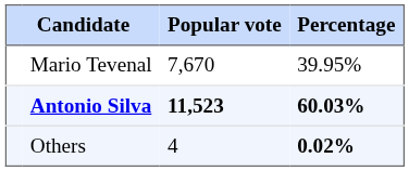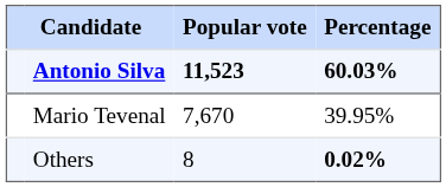 <table style="border: 1px solid #666666; border-collapse: collapse" align="center" cellpadding="6">
 <tr style="background-color: #C9DBFC">
 <th colspan="2">Candidate</th>
 <th>Popular vote</th>
 <th>Percentage</th>
+</tr>
+<tr style="background-color: #F0F5FE">
+<td style="border-top: 1px solid #DDDDDD"></td>
+<td style="border-top: 1px solid #DDDDDD"><strong><a href='#'>Antonio Silva</a></strong></td>
+<td style="border-top: 1px solid #DDDDDD"><strong>11,523</strong></td>
+<td style="border-top: 1px solid #DDDDDD"><strong>60.03%</strong></td>
 </tr>
 <tr>
 <td style="border-top: 1px solid #666666"></td>
 <td style="border-top: 1px solid #666666">Mario Tevenal</td>
 <td style="border-top: 1px solid #666666">7,670</td>
 <td style="border-top: 1px solid #666666">39.95%</td>
 </tr>
 <tr style="background-color: #F0F5FE">
 <td style="border-top: 1px solid #DDDDDD"></td>
-<td style="border-top: 1px solid #DDDDDD"><strong><a href='#'>Antonio Silva</a></strong></td>
-<td style="border-top: 1px solid #DDDDDD"><strong>11,523</strong></td>
-<td style="border-top: 1px solid #DDDDDD"><strong>60.03%</strong></td>
-</tr>
-<tr style="background-color: #F0F5FE">
-<td style="border-top: 1px solid #DDDDDD"></td>
 <td style="border-top: 1px solid #DDDDDD">Others</td>
-<td style="border-top: 1px solid #DDDDDD">4</td>
+<td style="border-top: 1px solid #DDDDDD">8</td>
 <td style="border-top: 1px solid #DDDDDD"><strong>0.02%</strong></td>
 </tr>
 </table>
